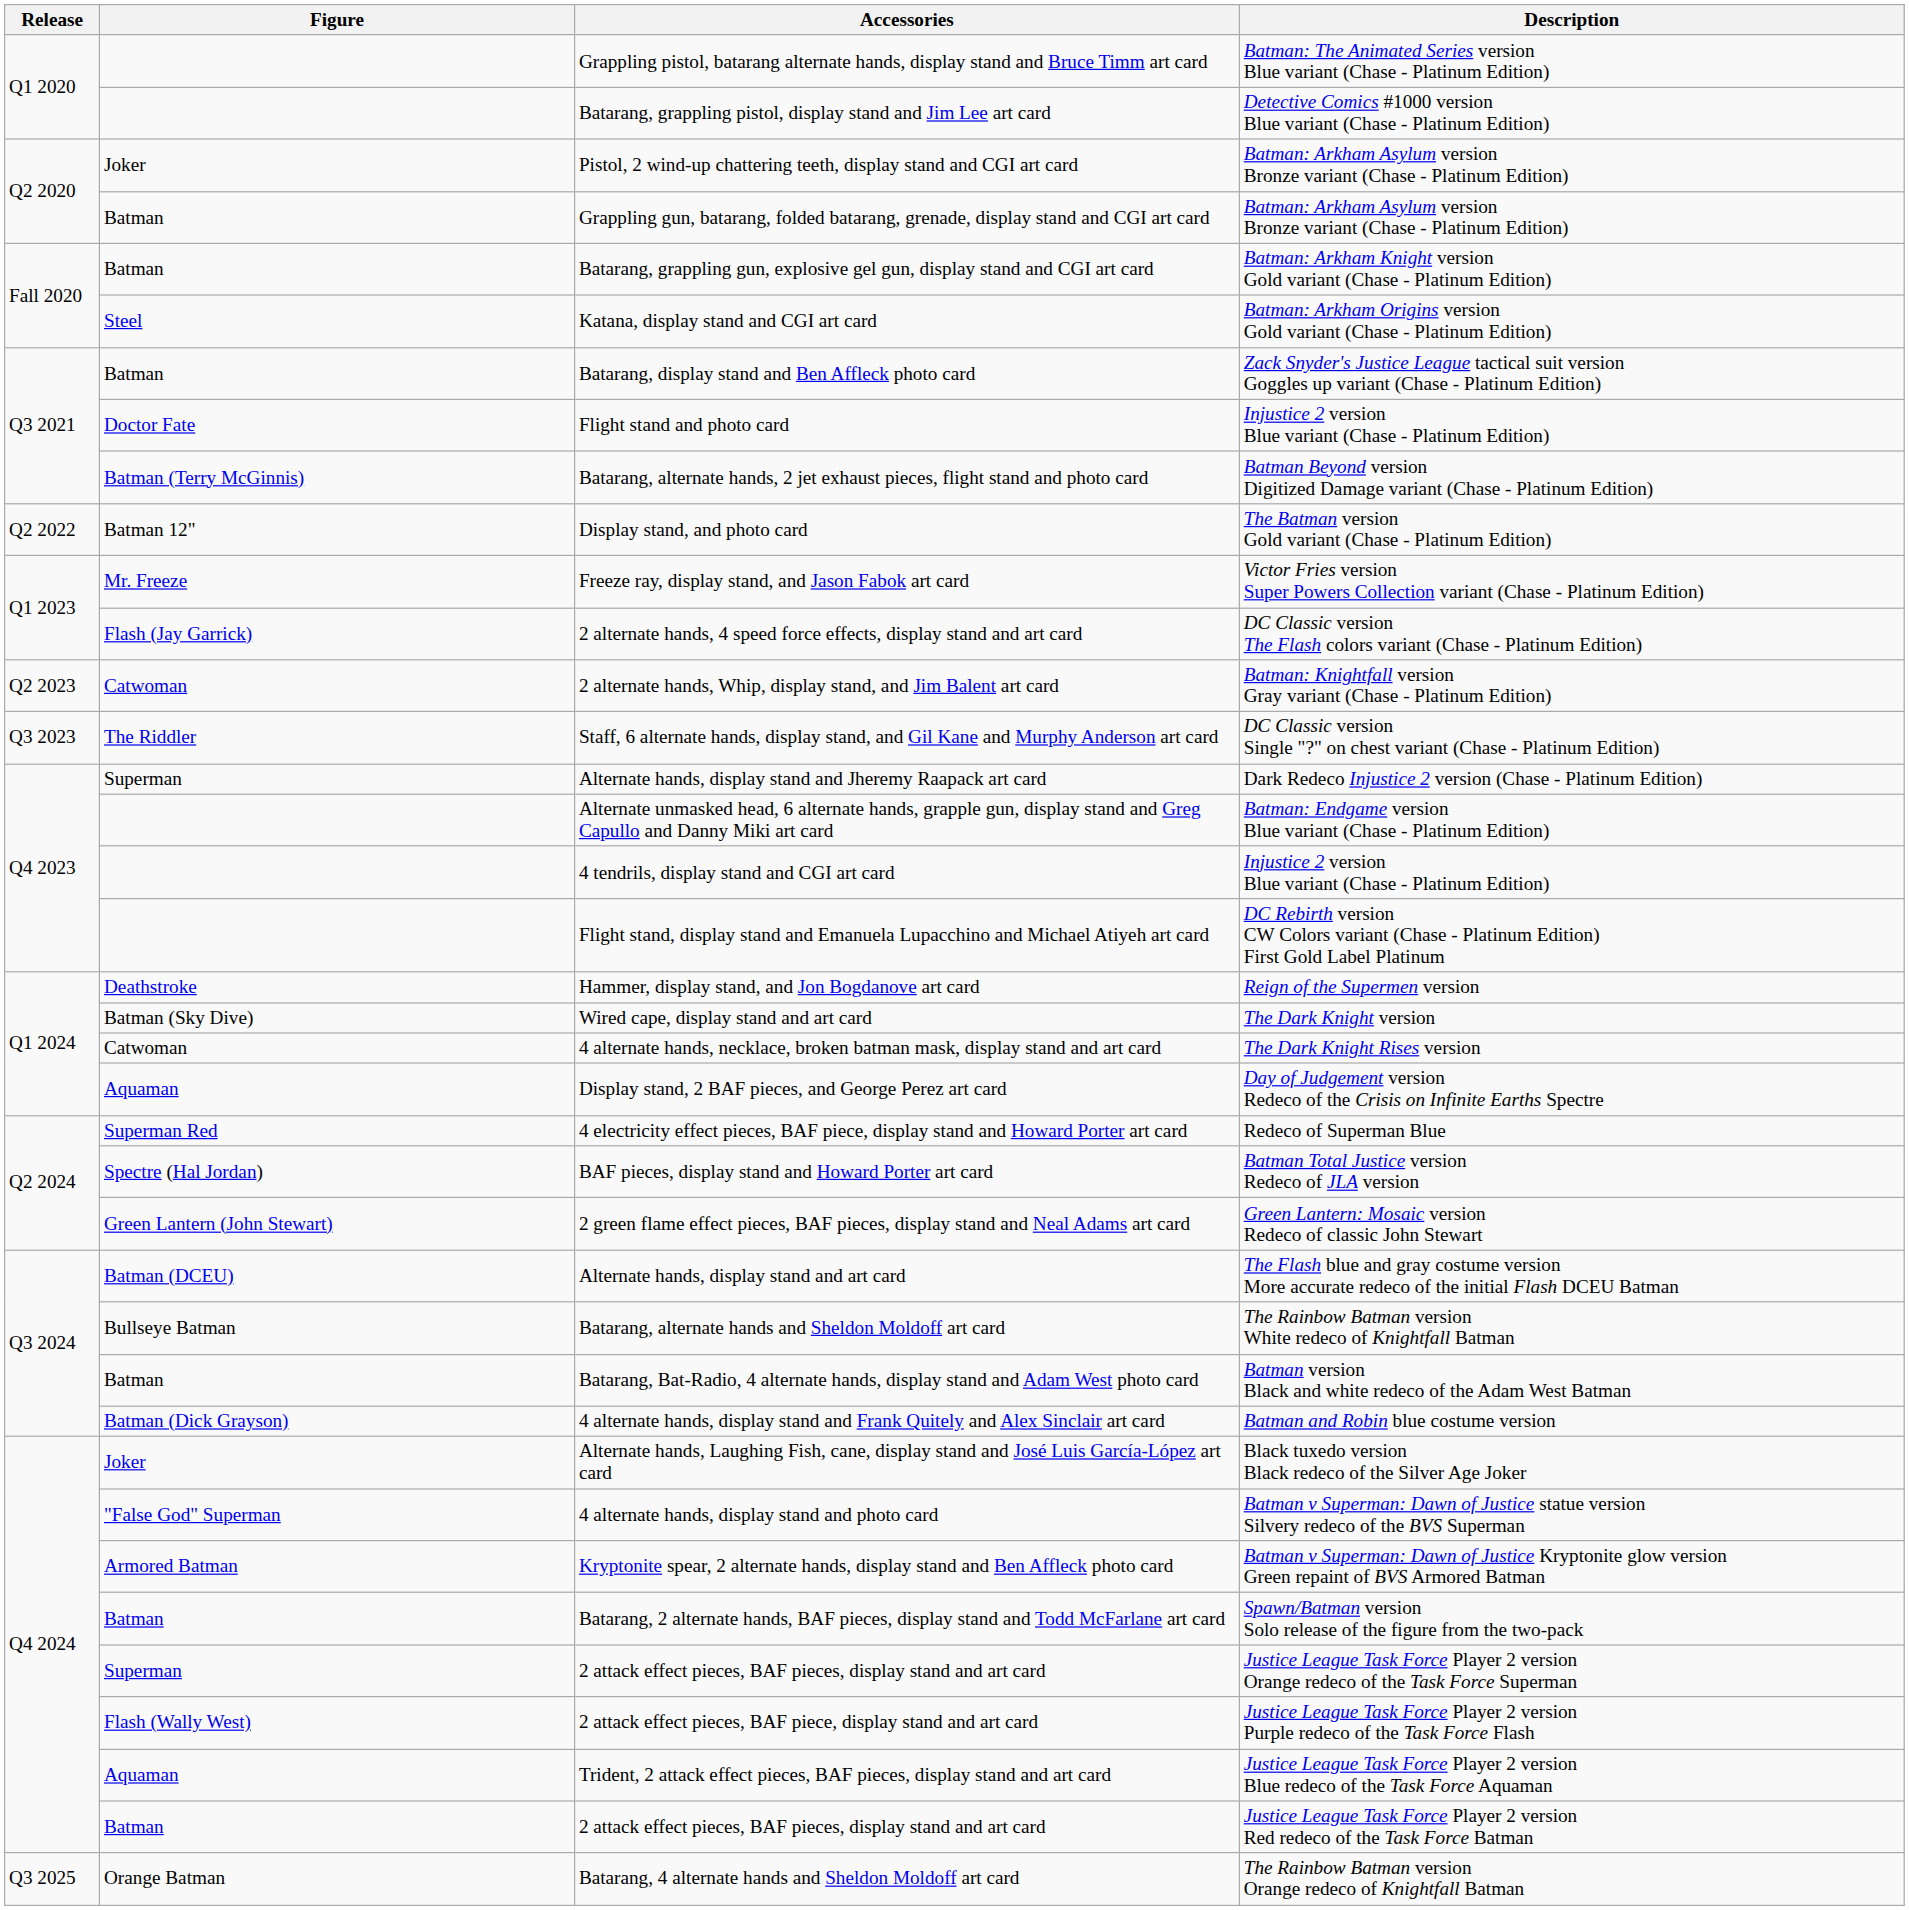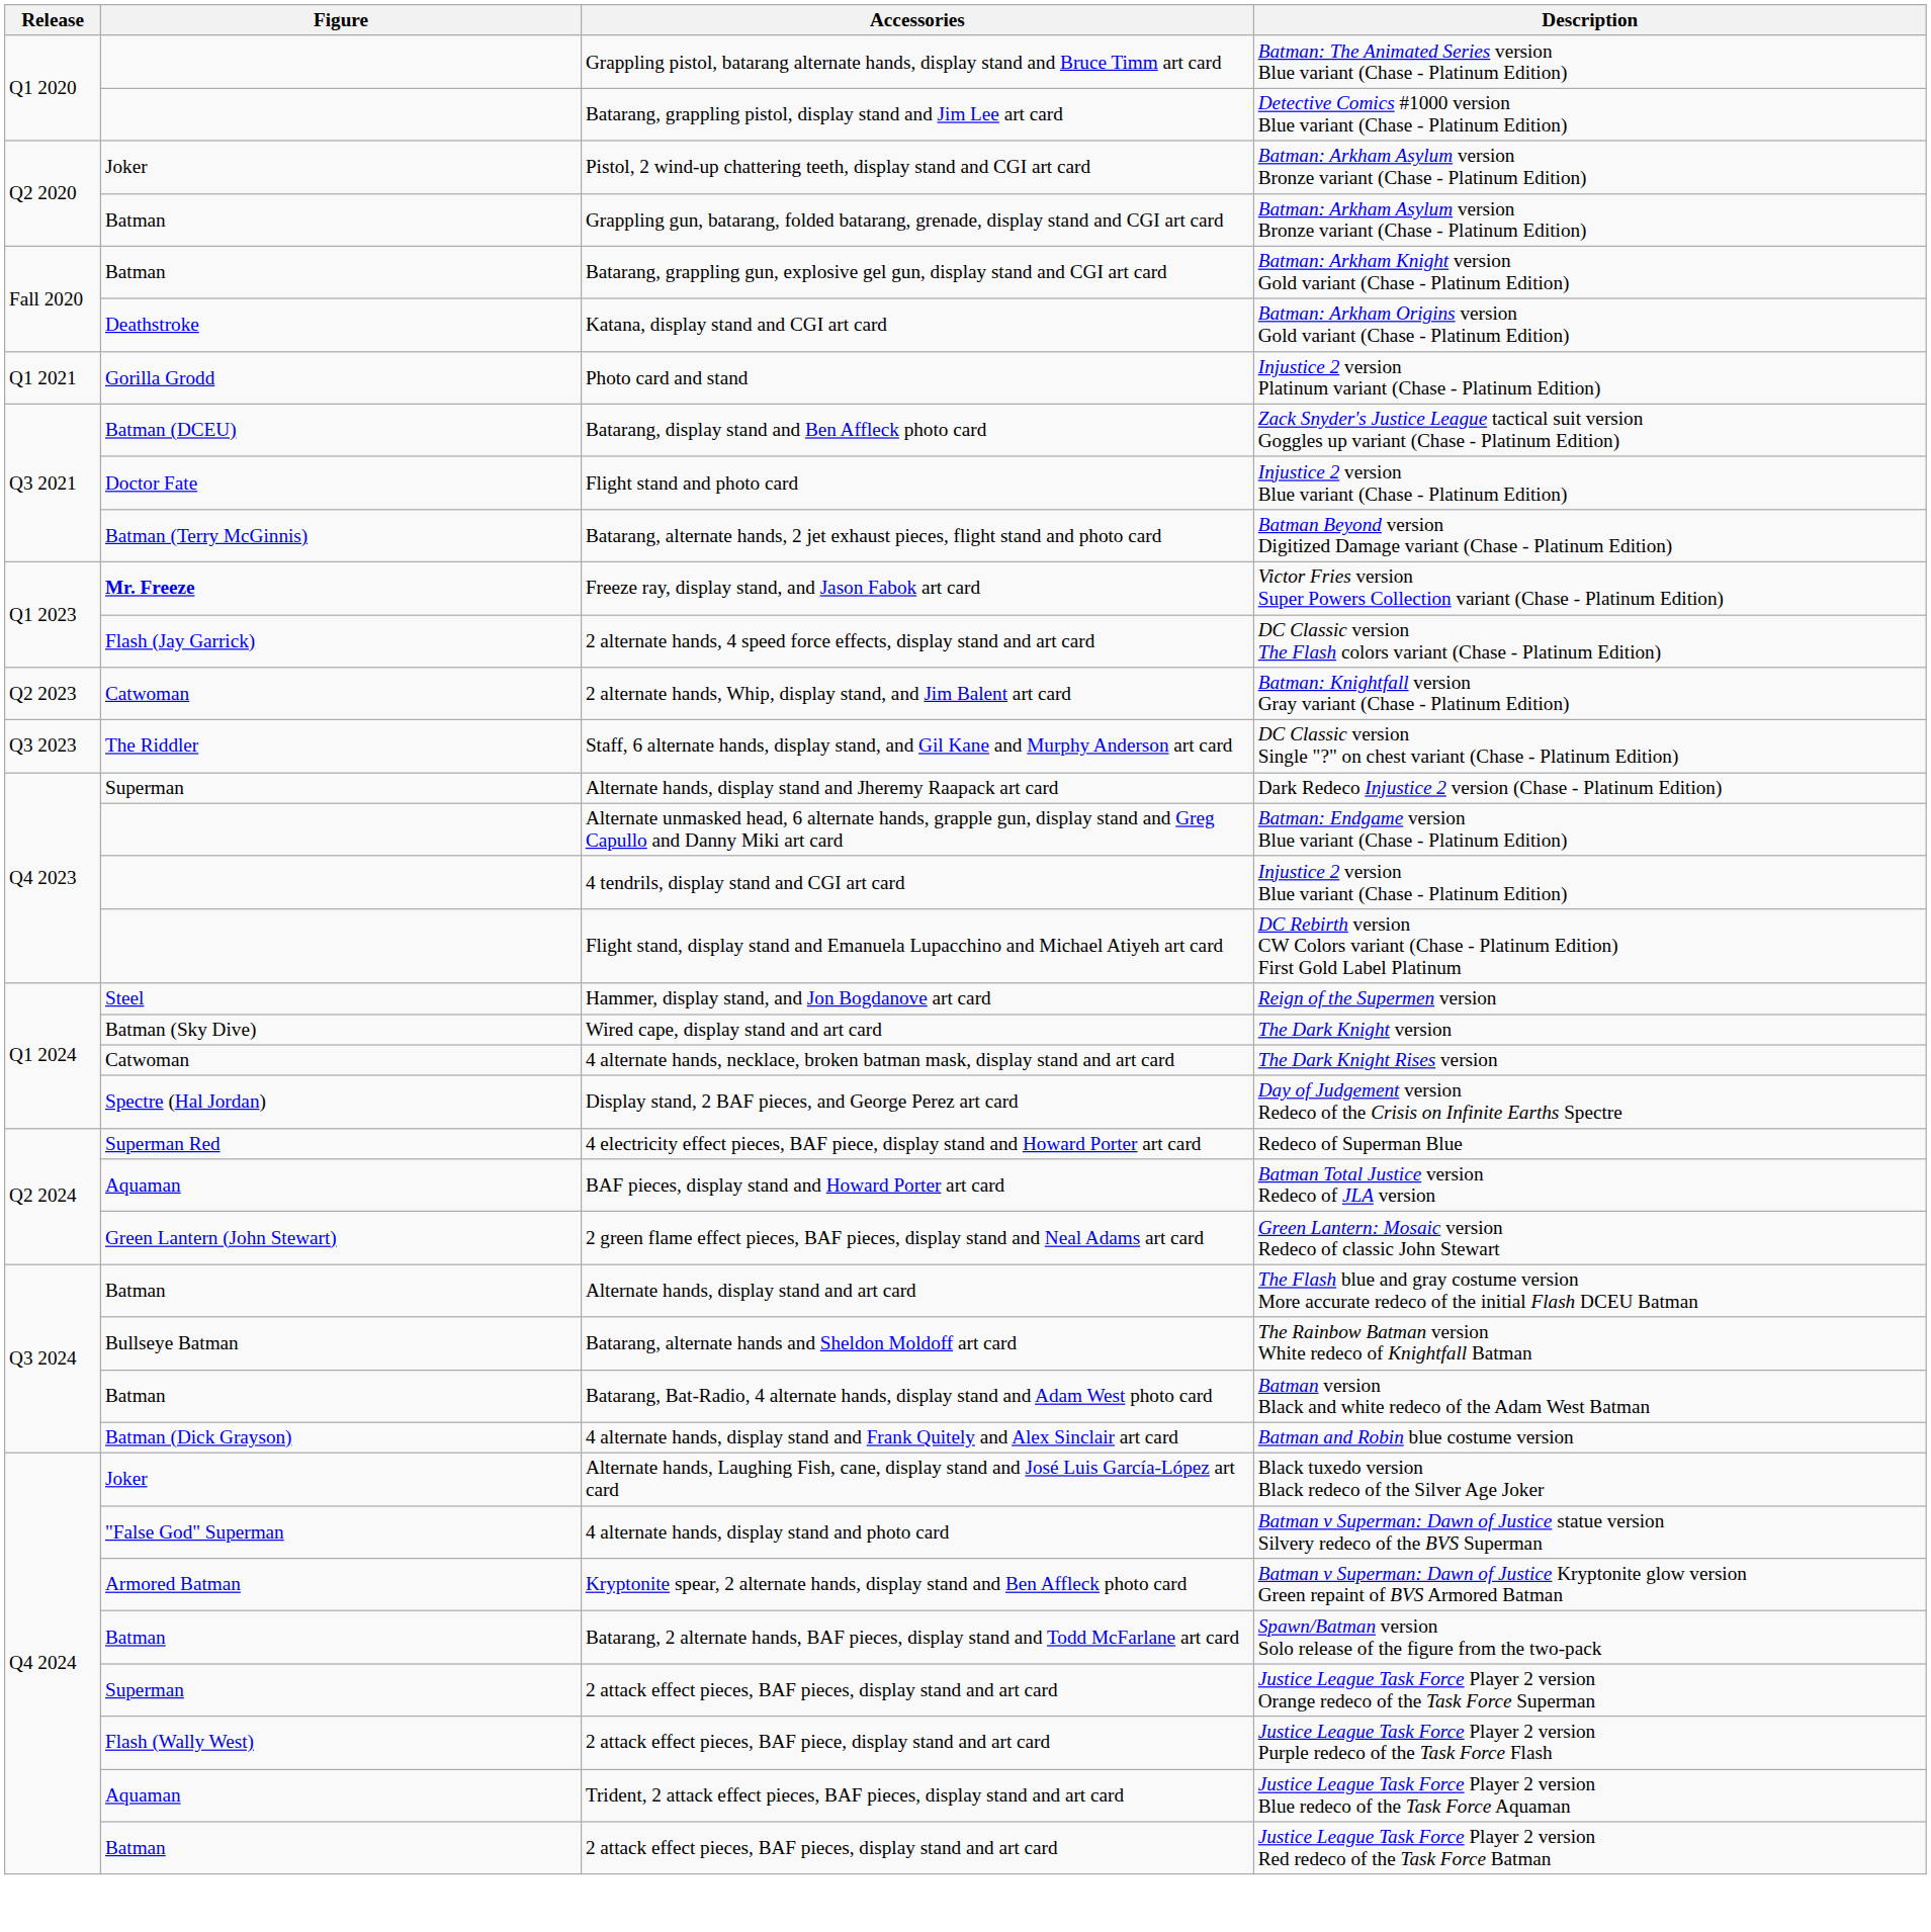 <table class="wikitable" style="width:100%;">
 <tr>
 <th width=5%!scope="col">Release</th>
 <th width=25%!scope="col">Figure</th>
 <th width=35%!scope="col">Accessories</th>
 <th width=35%!scope="col">Description</th>
 </tr>
 <tr>
 <td rowspan=2>Q1 2020</td>
 <td></td>
 <td>Grappling pistol, batarang alternate hands, display stand and <a href='#'>Bruce Timm</a> art card</td>
 <td><em><a href='#'>Batman: The Animated Series</a></em> version<br>Blue variant (Chase - Platinum Edition)</td>
 </tr>
 <tr>
 <td></td>
 <td>Batarang, grappling pistol, display stand and <a href='#'>Jim Lee</a> art card</td>
 <td><em><a href='#'>Detective Comics</a></em> #1000 version<br>Blue variant (Chase - Platinum Edition)</td>
 </tr>
 <tr>
 <td rowspan=2>Q2 2020</td>
 <td>Joker</td>
 <td>Pistol, 2 wind-up chattering teeth, display stand and CGI art card</td>
 <td><em><a href='#'>Batman: Arkham Asylum</a></em> version<br>Bronze variant (Chase - Platinum Edition)</td>
 </tr>
 <tr>
 <td>Batman</td>
 <td>Grappling gun, batarang, folded batarang, grenade, display stand and CGI art card</td>
 <td><em><a href='#'>Batman: Arkham Asylum</a></em> version<br>Bronze variant (Chase - Platinum Edition)</td>
 </tr>
 <tr>
 <td rowspan=2>Fall 2020</td>
 <td>Batman</td>
 <td>Batarang, grappling gun, explosive gel gun, display stand and CGI art card</td>
 <td><em><a href='#'>Batman: Arkham Knight</a></em> version<br>Gold variant (Chase - Platinum Edition)</td>
 </tr>
 <tr>
-<td><a href='#'>Steel</a></td>
+<td><a href='#'>Deathstroke</a></td>
 <td>Katana, display stand and CGI art card</td>
 <td><em><a href='#'>Batman: Arkham Origins</a></em> version<br>Gold variant (Chase - Platinum Edition)</td>
 </tr>
 <tr>
+<td>Q1 2021</td>
+<td><a href='#'>Gorilla Grodd</a></td>
+<td>Photo card and stand</td>
+<td><em><a href='#'>Injustice 2</a></em> version<br>Platinum variant (Chase - Platinum Edition)</td>
+</tr>
+<tr>
 <td rowspan=3>Q3 2021</td>
-<td>Batman</td>
+<td><a href='#'>Batman (DCEU)</a></td>
 <td>Batarang, display stand and <a href='#'>Ben Affleck</a> photo card</td>
 <td><em><a href='#'>Zack Snyder's Justice League</a></em> tactical suit version<br>Goggles up variant (Chase - Platinum Edition)</td>
 </tr>
 <tr>
 <td><a href='#'>Doctor Fate</a></td>
 <td>Flight stand and photo card</td>
 <td><em><a href='#'>Injustice 2</a></em> version<br>Blue variant (Chase - Platinum Edition)</td>
 </tr>
 <tr>
 <td><a href='#'>Batman (Terry McGinnis)</a></td>
 <td>Batarang, alternate hands, 2 jet exhaust pieces, flight stand and photo card</td>
 <td><em><a href='#'>Batman Beyond</a></em> version<br>Digitized Damage variant	(Chase - Platinum Edition)</td>
 </tr>
 <tr>
-<td>Q2 2022</td>
-<td>Batman 12"</td>
-<td>Display stand, and photo card</td>
-<td><em><a href='#'>The Batman</a></em> version<br>Gold variant (Chase - Platinum Edition)</td>
-</tr>
-<tr>
 <td rowspan=2>Q1 2023</td>
-<td><a href='#'>Mr. Freeze</a></td>
+<td><strong><a href='#'>Mr. Freeze</a></strong></td>
 <td>Freeze ray, display stand, and <a href='#'>Jason Fabok</a> art card</td>
 <td><em>Victor Fries</em> version<br><a href='#'>Super Powers Collection</a> variant (Chase - Platinum Edition)</td>
 </tr>
 <tr>
 <td><a href='#'>Flash (Jay Garrick)</a></td>
 <td>2 alternate hands, 4 speed force effects, display stand and art card</td>
 <td><em>DC Classic</em> version<br><em><a href='#'>The Flash</a></em> colors variant (Chase - Platinum Edition)</td>
 </tr>
 <tr>
 <td>Q2 2023</td>
 <td><a href='#'>Catwoman</a></td>
 <td>2 alternate hands, Whip, display stand, and <a href='#'>Jim Balent</a> art card</td>
 <td><em><a href='#'>Batman: Knightfall</a></em> version<br>Gray variant (Chase - Platinum Edition)</td>
 </tr>
 <tr>
 <td>Q3 2023</td>
 <td><a href='#'>The Riddler</a></td>
 <td>Staff, 6 alternate hands, display stand, and <a href='#'>Gil Kane</a> and <a href='#'>Murphy Anderson</a> art card</td>
 <td><em>DC Classic</em> version<br>Single "?" on chest variant (Chase - Platinum Edition)</td>
 </tr>
 <tr>
 <td rowspan=4>Q4 2023</td>
 <td>Superman</td>
 <td>Alternate hands, display stand and Jheremy Raapack art card</td>
 <td>Dark Redeco <em><a href='#'>Injustice 2</a></em> version (Chase - Platinum Edition)</td>
 </tr>
 <tr>
 <td></td>
 <td>Alternate unmasked head, 6 alternate hands, grapple gun, display stand and <a href='#'>Greg Capullo</a> and Danny Miki art card</td>
 <td><em><a href='#'>Batman: Endgame</a></em> version<br>Blue variant (Chase - Platinum Edition)</td>
 </tr>
 <tr>
 <td></td>
 <td>4 tendrils, display stand and CGI art card</td>
 <td><em><a href='#'>Injustice 2</a></em> version<br>Blue variant (Chase - Platinum Edition)</td>
 </tr>
 <tr>
 <td></td>
 <td>Flight stand, display stand and Emanuela Lupacchino and Michael Atiyeh art card</td>
 <td><em><a href='#'>DC Rebirth</a></em> version<br>CW Colors variant (Chase - Platinum Edition)<br>First Gold Label Platinum</td>
 </tr>
 <tr>
 <td rowspan=4>Q1 2024</td>
-<td><a href='#'>Deathstroke</a></td>
+<td><a href='#'>Steel</a></td>
 <td>Hammer, display stand, and <a href='#'>Jon Bogdanove</a> art card</td>
 <td><em><a href='#'>Reign of the Supermen</a></em> version</td>
 </tr>
 <tr>
 <td>Batman (Sky Dive)</td>
 <td>Wired cape, display stand and art card</td>
 <td><em><a href='#'>The Dark Knight</a></em> version</td>
 </tr>
 <tr>
 <td>Catwoman</td>
 <td>4 alternate hands, necklace, broken batman mask, display stand and art card</td>
 <td><em><a href='#'>The Dark Knight Rises</a></em> version</td>
 </tr>
 <tr>
-<td><a href='#'>Aquaman</a></td>
+<td><a href='#'>Spectre</a> (<a href='#'>Hal Jordan</a>)</td>
 <td>Display stand, 2 BAF pieces, and George Perez art card</td>
 <td><em><a href='#'>Day of Judgement</a></em> version<br>Redeco of the <em>Crisis on Infinite Earths</em> Spectre</td>
 </tr>
 <tr>
 <td rowspan=3>Q2 2024</td>
 <td><a href='#'>Superman Red</a></td>
 <td>4 electricity effect pieces, BAF piece, display stand and <a href='#'>Howard Porter</a> art card</td>
 <td>Redeco of Superman Blue</td>
 </tr>
 <tr>
-<td><a href='#'>Spectre</a> (<a href='#'>Hal Jordan</a>)</td>
+<td><a href='#'>Aquaman</a></td>
 <td>BAF pieces, display stand and <a href='#'>Howard Porter</a> art card</td>
 <td><em><a href='#'>Batman Total Justice</a></em> version<br>Redeco of <em><a href='#'>JLA</a></em> version</td>
 </tr>
 <tr>
 <td><a href='#'>Green Lantern (John Stewart)</a></td>
 <td>2 green flame effect pieces, BAF pieces, display stand and <a href='#'>Neal Adams</a> art card</td>
 <td><em><a href='#'>Green Lantern: Mosaic</a></em> version<br>Redeco of classic John Stewart</td>
 </tr>
 <tr>
 <td rowspan=4>Q3 2024</td>
-<td><a href='#'>Batman (DCEU)</a></td>
+<td>Batman</td>
 <td>Alternate hands, display stand and art card</td>
 <td><em><a href='#'>The Flash</a></em> blue and gray costume version<br>More accurate redeco of the initial <em>Flash</em> DCEU Batman</td>
 </tr>
 <tr>
 <td>Bullseye Batman</td>
 <td>Batarang, alternate hands and <a href='#'>Sheldon Moldoff</a> art card</td>
 <td><em>The Rainbow Batman</em> version<br>White redeco of <em>Knightfall</em> Batman</td>
 </tr>
 <tr>
 <td>Batman</td>
 <td>Batarang, Bat-Radio, 4 alternate hands, display stand and <a href='#'>Adam West</a> photo card</td>
 <td><em><a href='#'>Batman</a></em> version<br>Black and white redeco of the Adam West Batman</td>
 </tr>
 <tr>
 <td><a href='#'>Batman (Dick Grayson)</a></td>
 <td>4 alternate hands, display stand and <a href='#'>Frank Quitely</a> and <a href='#'>Alex Sinclair</a> art card</td>
 <td><em><a href='#'>Batman and Robin</a></em> blue costume version</td>
 </tr>
 <tr>
 <td rowspan=8>Q4 2024</td>
 <td><a href='#'>Joker</a></td>
 <td>Alternate hands, Laughing Fish, cane, display stand and <a href='#'>José Luis García-López</a> art card</td>
 <td>Black tuxedo version<br>Black redeco of the Silver Age Joker</td>
 </tr>
 <tr>
 <td><a href='#'>"False God" Superman</a></td>
 <td>4 alternate hands, display stand and photo card</td>
 <td><em><a href='#'>Batman v Superman: Dawn of Justice</a></em> statue version<br>Silvery redeco of the <em>BVS</em> Superman</td>
 </tr>
 <tr>
 <td><a href='#'>Armored Batman</a></td>
 <td><a href='#'>Kryptonite</a> spear, 2 alternate hands, display stand and <a href='#'>Ben Affleck</a> photo card</td>
 <td><em><a href='#'>Batman v Superman: Dawn of Justice</a></em> Kryptonite glow version<br>Green repaint of <em>BVS</em> Armored Batman</td>
 </tr>
 <tr>
 <td><a href='#'>Batman</a></td>
 <td>Batarang, 2 alternate hands, BAF pieces, display stand and <a href='#'>Todd McFarlane</a> art card</td>
 <td><em><a href='#'>Spawn/Batman</a></em> version<br>Solo release of the figure from the two-pack</td>
 </tr>
 <tr>
 <td><a href='#'>Superman</a></td>
 <td>2 attack effect pieces, BAF pieces, display stand and art card</td>
 <td><em><a href='#'>Justice League Task Force</a></em> Player 2 version<br>Orange redeco of the <em>Task Force</em> Superman</td>
 </tr>
 <tr>
 <td><a href='#'>Flash (Wally West)</a></td>
 <td>2 attack effect pieces, BAF piece, display stand and art card</td>
 <td><em><a href='#'>Justice League Task Force</a></em> Player 2 version<br>Purple redeco of the <em>Task Force</em> Flash</td>
 </tr>
 <tr>
 <td><a href='#'>Aquaman</a></td>
 <td>Trident, 2 attack effect pieces, BAF pieces, display stand and art card</td>
 <td><em><a href='#'>Justice League Task Force</a></em> Player 2 version<br>Blue redeco of the <em>Task Force</em> Aquaman</td>
 </tr>
 <tr>
 <td><a href='#'>Batman</a></td>
 <td>2 attack effect pieces, BAF pieces, display stand and art card</td>
 <td><em><a href='#'>Justice League Task Force</a></em> Player 2 version<br>Red redeco of the <em>Task Force</em> Batman</td>
 </tr>
-<tr>
-<td>Q3 2025</td>
-<td>Orange Batman</td>
-<td>Batarang, 4 alternate hands and <a href='#'>Sheldon Moldoff</a> art card</td>
-<td><em>The Rainbow Batman</em> version<br>Orange redeco of <em>Knightfall</em> Batman</td>
-</tr>
 </table>
